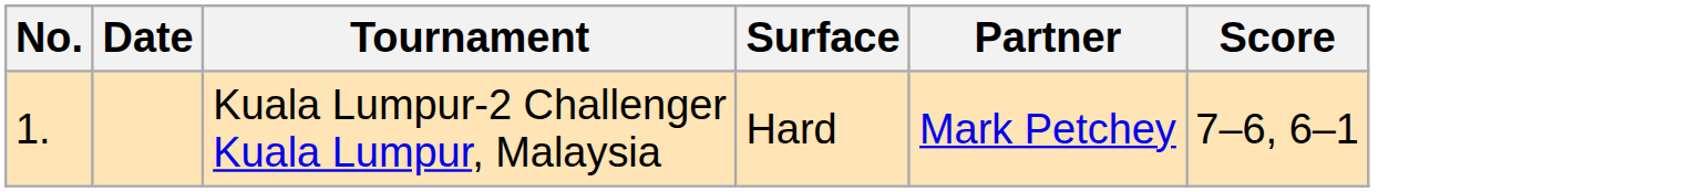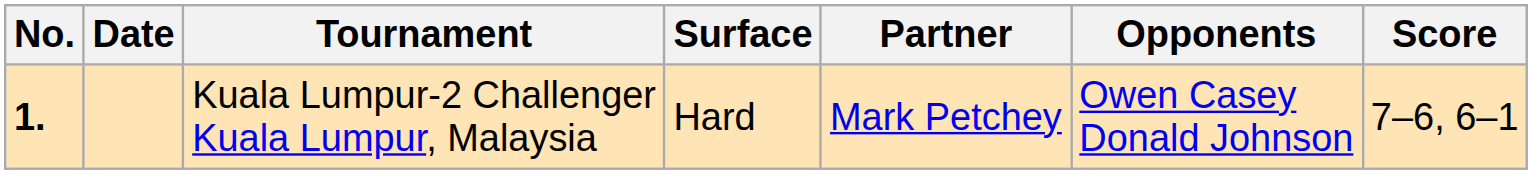 <table class="sortable wikitable">
 <tr>
 <th>No.</th>
 <th>Date</th>
 <th>Tournament</th>
 <th>Surface</th>
 <th>Partner</th>
+<th>Opponents</th>
 <th class="unsortable">Score</th>
 </tr>
 <tr style="background:moccasin;">
-<td>1.</td>
+<td><strong>1.</strong></td>
 <td></td>
 <td>Kuala Lumpur-2 Challenger<br><a href='#'>Kuala Lumpur</a>, Malaysia</td>
 <td>Hard</td>
 <td> <a href='#'>Mark Petchey</a></td>
+<td> <a href='#'>Owen Casey</a> <br>  <a href='#'>Donald Johnson</a></td>
 <td>7–6, 6–1</td>
 </tr>
 </table>
